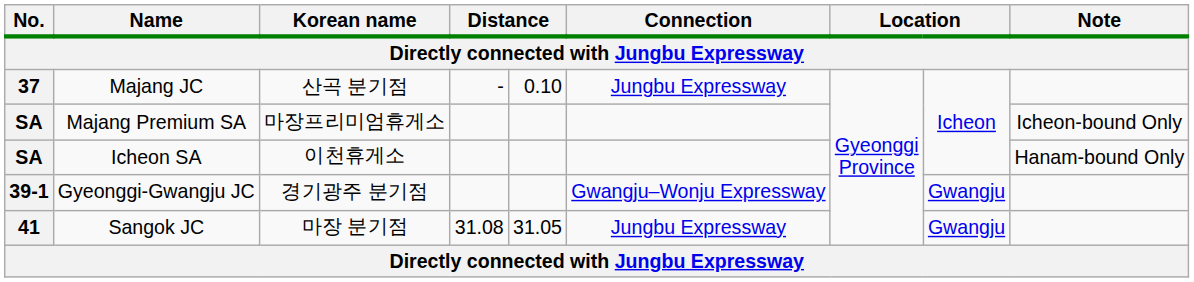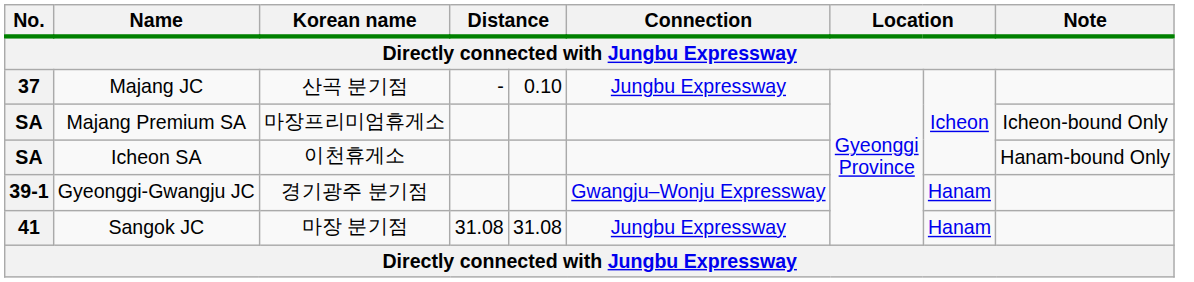 <table class="wikitable" style="font-size: 85%; text-align: center;">
 <tr style="border-bottom:solid 0.25em green;">
 <th>No.</th>
 <th>Name</th>
 <th>Korean name</th>
 <th colspan="2">Distance</th>
 <th>Connection</th>
 <th colspan="2">Location</th>
 <th>Note</th>
 </tr>
 <tr>
 <th colspan="9">Directly connected with <a href='#'>Jungbu Expressway</a></th>
 </tr>
 <tr>
 <th>37</th>
 <td>Majang JC</td>
 <td>산곡 분기점</td>
 <td style="text-align: right;">-</td>
 <td style="text-align: right;">0.10</td>
 <td><a href='#'>Jungbu Expressway</a></td>
 <td style="width:15px" rowspan="5"><a href='#'>Gyeonggi Province</a></td>
 <td rowspan="3"><a href='#'>Icheon</a></td>
 <td></td>
 </tr>
 <tr>
 <th>SA</th>
 <td>Majang Premium SA</td>
 <td>마장프리미엄휴게소</td>
 <td></td>
 <td></td>
 <td></td>
 <td>Icheon-bound Only</td>
 </tr>
 <tr>
 <th>SA</th>
 <td>Icheon SA</td>
 <td>이천휴게소</td>
 <td></td>
 <td></td>
 <td></td>
 <td>Hanam-bound Only</td>
 </tr>
 <tr>
 <th>39-1</th>
 <td>Gyeonggi-Gwangju JC</td>
 <td>경기광주 분기점</td>
 <td style="text-align: right;"></td>
 <td style="text-align: right;"></td>
 <td><a href='#'>Gwangju–Wonju Expressway</a></td>
-<td><a href='#'>Gwangju</a></td>
+<td><a href='#'>Hanam</a></td>
 <td></td>
 </tr>
 <tr>
 <th>41</th>
 <td>Sangok JC</td>
 <td>마장 분기점</td>
 <td style="text-align: right;">31.08</td>
-<td style="text-align: right;">31.05</td>
+<td style="text-align: right;">31.08</td>
 <td><a href='#'>Jungbu Expressway</a></td>
-<td><a href='#'>Gwangju</a></td>
+<td><a href='#'>Hanam</a></td>
 <td></td>
 </tr>
 <tr>
 <th colspan="9">Directly connected with <a href='#'>Jungbu Expressway</a></th>
 </tr>
 </table>
